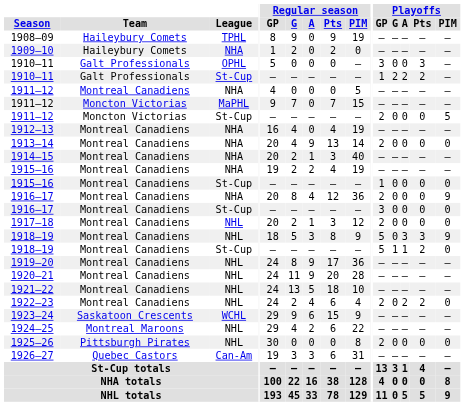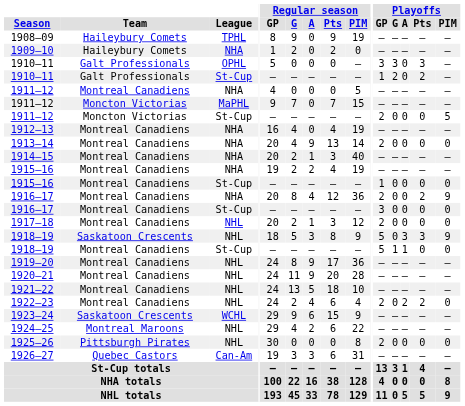 <table border="0" cellpadding="1" cellspacing="0" style="text-align:center; width:45em">
 <tr bgcolor="#e0e0e0">
 <th colspan="3" bgcolor="#ffffff"></th>
 <th rowspan="100" bgcolor="#ffffff"></th>
 <th colspan="5"><a href='#'>Regular season</a></th>
 <th rowspan="100" bgcolor="#ffffff"></th>
 <th colspan="5"><a href='#'>Playoffs</a></th>
 </tr>
 <tr bgcolor="#e0e0e0">
 <th><a href='#'>Season</a></th>
 <th>Team</th>
 <th>League</th>
 <th>GP</th>
 <th><a href='#'>G</a></th>
 <th><a href='#'>A</a></th>
 <th><a href='#'>Pts</a></th>
 <th><a href='#'>PIM</a></th>
 <th>GP</th>
 <th>G</th>
 <th>A</th>
 <th>Pts</th>
 <th>PIM</th>
 </tr>
 <tr>
 <td>1908–09</td>
 <td><a href='#'>Haileybury Comets</a></td>
 <td><a href='#'>TPHL</a></td>
 <td>8</td>
 <td>9</td>
 <td>0</td>
 <td>9</td>
 <td>19</td>
 <td>—</td>
 <td>—</td>
 <td>—</td>
 <td>—</td>
 <td>—</td>
 </tr>
 <tr bgcolor="#f0f0f0">
 <td><a href='#'>1909–10</a></td>
 <td>Haileybury Comets</td>
 <td><a href='#'>NHA</a></td>
 <td>1</td>
 <td>2</td>
 <td>0</td>
 <td>2</td>
 <td>0</td>
 <td>—</td>
 <td>—</td>
 <td>—</td>
 <td>—</td>
 <td>—</td>
 </tr>
 <tr>
 <td>1910–11</td>
 <td><a href='#'>Galt Professionals</a></td>
 <td><a href='#'>OPHL</a></td>
 <td>5</td>
 <td>0</td>
 <td>0</td>
 <td>0</td>
 <td>—</td>
 <td>3</td>
-<td>0</td>
+<td>3</td>
 <td>0</td>
 <td>3</td>
 <td>—</td>
 </tr>
 <tr bgcolor="#f0f0f0">
 <td><a href='#'>1910–11</a></td>
 <td>Galt Professionals</td>
 <td><a href='#'>St-Cup</a></td>
 <td>—</td>
 <td>—</td>
 <td>—</td>
 <td>—</td>
 <td>—</td>
 <td>1</td>
 <td>2</td>
-<td>2</td>
+<td>0</td>
 <td>2</td>
 <td>—</td>
 </tr>
 <tr>
 <td><a href='#'>1911–12</a></td>
 <td><a href='#'>Montreal Canadiens</a></td>
 <td>NHA</td>
 <td>4</td>
 <td>0</td>
 <td>0</td>
 <td>0</td>
 <td>5</td>
 <td>—</td>
 <td>—</td>
 <td>—</td>
 <td>—</td>
 <td>—</td>
 </tr>
 <tr bgcolor="#f0f0f0">
 <td>1911–12</td>
 <td><a href='#'>Moncton Victorias</a></td>
 <td><a href='#'>MaPHL</a></td>
 <td>9</td>
 <td>7</td>
 <td>0</td>
 <td>7</td>
 <td>15</td>
 <td>—</td>
 <td>—</td>
 <td>—</td>
 <td>—</td>
 <td>—</td>
 </tr>
 <tr>
 <td><a href='#'>1911–12</a></td>
 <td>Moncton Victorias</td>
 <td>St-Cup</td>
 <td>—</td>
 <td>—</td>
 <td>—</td>
 <td>—</td>
 <td>—</td>
 <td>2</td>
 <td>0</td>
 <td>0</td>
 <td>0</td>
 <td>5</td>
 </tr>
 <tr bgcolor="#f0f0f0">
 <td><a href='#'>1912–13</a></td>
 <td>Montreal Canadiens</td>
 <td>NHA</td>
 <td>16</td>
 <td>4</td>
 <td>0</td>
 <td>4</td>
 <td>19</td>
 <td>—</td>
 <td>—</td>
 <td>—</td>
 <td>—</td>
 <td>—</td>
 </tr>
 <tr>
 <td><a href='#'>1913–14</a></td>
 <td>Montreal Canadiens</td>
 <td>NHA</td>
 <td>20</td>
 <td>4</td>
 <td>9</td>
 <td>13</td>
 <td>14</td>
 <td>2</td>
 <td>0</td>
 <td>0</td>
 <td>0</td>
 <td>0</td>
 </tr>
 <tr bgcolor="#f0f0f0">
 <td><a href='#'>1914–15</a></td>
 <td>Montreal Canadiens</td>
 <td>NHA</td>
 <td>20</td>
 <td>2</td>
 <td>1</td>
 <td>3</td>
 <td>40</td>
 <td>—</td>
 <td>—</td>
 <td>—</td>
 <td>—</td>
 <td>—</td>
 </tr>
 <tr>
 <td><a href='#'>1915–16</a></td>
 <td>Montreal Canadiens</td>
 <td>NHA</td>
 <td>19</td>
 <td>2</td>
 <td>2</td>
 <td>4</td>
 <td>19</td>
 <td>—</td>
 <td>—</td>
 <td>—</td>
 <td>—</td>
 <td>—</td>
 </tr>
 <tr bgcolor="#f0f0f0">
 <td><a href='#'>1915–16</a></td>
 <td>Montreal Canadiens</td>
 <td>St-Cup</td>
 <td>—</td>
 <td>—</td>
 <td>—</td>
 <td>—</td>
 <td>—</td>
 <td>1</td>
 <td>0</td>
 <td>0</td>
 <td>0</td>
 <td>0</td>
 </tr>
 <tr>
 <td><a href='#'>1916–17</a></td>
 <td>Montreal Canadiens</td>
 <td>NHA</td>
 <td>20</td>
 <td>8</td>
 <td>4</td>
 <td>12</td>
 <td>36</td>
 <td>2</td>
 <td>0</td>
 <td>0</td>
-<td>0</td>
+<td>2</td>
 <td>9</td>
 </tr>
 <tr bgcolor="#f0f0f0">
 <td><a href='#'>1916–17</a></td>
 <td>Montreal Canadiens</td>
 <td>St-Cup</td>
 <td>—</td>
 <td>—</td>
 <td>—</td>
 <td>—</td>
 <td>—</td>
 <td>3</td>
 <td>0</td>
 <td>0</td>
 <td>0</td>
 <td>0</td>
 </tr>
 <tr>
 <td><a href='#'>1917–18</a></td>
 <td>Montreal Canadiens</td>
 <td><a href='#'>NHL</a></td>
 <td>20</td>
 <td>2</td>
 <td>1</td>
 <td>3</td>
 <td>12</td>
 <td>2</td>
 <td>0</td>
 <td>0</td>
 <td>0</td>
 <td>0</td>
 </tr>
 <tr bgcolor="#f0f0f0">
 <td><a href='#'>1918–19</a></td>
-<td>Montreal Canadiens</td>
+<td><a href='#'>Saskatoon Crescents</a></td>
 <td>NHL</td>
 <td>18</td>
 <td>5</td>
 <td>3</td>
 <td>8</td>
 <td>9</td>
 <td>5</td>
 <td>0</td>
 <td>3</td>
 <td>3</td>
 <td>9</td>
 </tr>
 <tr>
 <td><a href='#'>1918–19</a></td>
 <td>Montreal Canadiens</td>
 <td>St-Cup</td>
 <td>—</td>
 <td>—</td>
 <td>—</td>
 <td>—</td>
 <td>—</td>
 <td>5</td>
 <td>1</td>
 <td>1</td>
-<td>2</td>
+<td>0</td>
 <td>0</td>
 </tr>
 <tr bgcolor="#f0f0f0">
 <td><a href='#'>1919–20</a></td>
 <td>Montreal Canadiens</td>
 <td>NHL</td>
 <td>24</td>
 <td>8</td>
 <td>9</td>
 <td>17</td>
 <td>36</td>
 <td>—</td>
 <td>—</td>
 <td>—</td>
 <td>—</td>
 <td>—</td>
 </tr>
 <tr>
 <td><a href='#'>1920–21</a></td>
 <td>Montreal Canadiens</td>
 <td>NHL</td>
 <td>24</td>
 <td>11</td>
 <td>9</td>
 <td>20</td>
 <td>28</td>
 <td>—</td>
 <td>—</td>
 <td>—</td>
 <td>—</td>
 <td>—</td>
 </tr>
 <tr bgcolor="#f0f0f0">
 <td><a href='#'>1921–22</a></td>
 <td>Montreal Canadiens</td>
 <td>NHL</td>
 <td>24</td>
 <td>13</td>
 <td>5</td>
 <td>18</td>
 <td>10</td>
 <td>—</td>
 <td>—</td>
 <td>—</td>
 <td>—</td>
 <td>—</td>
 </tr>
 <tr>
 <td><a href='#'>1922–23</a></td>
 <td>Montreal Canadiens</td>
 <td>NHL</td>
 <td>24</td>
 <td>2</td>
 <td>4</td>
 <td>6</td>
 <td>4</td>
 <td>2</td>
 <td>0</td>
 <td>2</td>
 <td>2</td>
 <td>0</td>
 </tr>
 <tr bgcolor="#f0f0f0">
 <td><a href='#'>1923–24</a></td>
 <td><a href='#'>Saskatoon Crescents</a></td>
 <td><a href='#'>WCHL</a></td>
 <td>29</td>
 <td>9</td>
 <td>6</td>
 <td>15</td>
 <td>9</td>
 <td>—</td>
 <td>—</td>
 <td>—</td>
 <td>—</td>
 <td>—</td>
 </tr>
 <tr>
 <td><a href='#'>1924–25</a></td>
 <td><a href='#'>Montreal Maroons</a></td>
 <td>NHL</td>
 <td>29</td>
 <td>4</td>
 <td>2</td>
 <td>6</td>
 <td>22</td>
 <td>—</td>
 <td>—</td>
 <td>—</td>
 <td>—</td>
 <td>—</td>
 </tr>
 <tr bgcolor="#f0f0f0">
 <td><a href='#'>1925–26</a></td>
 <td><a href='#'>Pittsburgh Pirates</a></td>
 <td>NHL</td>
 <td>30</td>
 <td>0</td>
 <td>0</td>
 <td>0</td>
 <td>8</td>
 <td>2</td>
 <td>0</td>
 <td>0</td>
 <td>0</td>
 <td>0</td>
 </tr>
 <tr>
 <td><a href='#'>1926–27</a></td>
 <td><a href='#'>Quebec Castors</a></td>
 <td><a href='#'>Can-Am</a></td>
 <td>19</td>
 <td>3</td>
 <td>3</td>
 <td>6</td>
 <td>31</td>
 <td>—</td>
 <td>—</td>
 <td>—</td>
 <td>—</td>
 <td>—</td>
 </tr>
 <tr bgcolor="#e0e0e0">
 <th colspan="3">St-Cup totals</th>
 <th>—</th>
 <th>—</th>
 <th>—</th>
 <th>—</th>
 <th>—</th>
 <th>13</th>
 <th>3</th>
 <th>1</th>
 <th>4</th>
 <th>—</th>
 </tr>
 <tr bgcolor="#e0e0e0">
 <th colspan="3">NHA totals</th>
 <th>100</th>
 <th>22</th>
 <th>16</th>
 <th>38</th>
 <th>128</th>
 <th>4</th>
 <th>0</th>
 <th>0</th>
 <th>0</th>
 <th>8</th>
 </tr>
 <tr bgcolor="#e0e0e0">
 <th colspan="3">NHL totals</th>
 <th>193</th>
 <th>45</th>
 <th>33</th>
 <th>78</th>
 <th>129</th>
 <th>11</th>
 <th>0</th>
 <th>5</th>
 <th>5</th>
 <th>9</th>
 </tr>
 </table>
